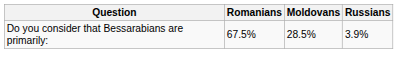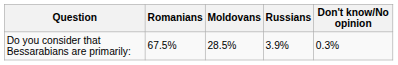 <table class="wikitable">
 <tr>
 <th>Question</th>
 <th>Romanians</th>
 <th>Moldovans</th>
 <th>Russians</th>
+<th>Don't know/No opinion</th>
 </tr>
 <tr>
 <td>Do you consider that Bessarabians are primarily:</td>
 <td>67.5%</td>
 <td>28.5%</td>
 <td>3.9%</td>
+<td>0.3%</td>
 </tr>
 </table>
